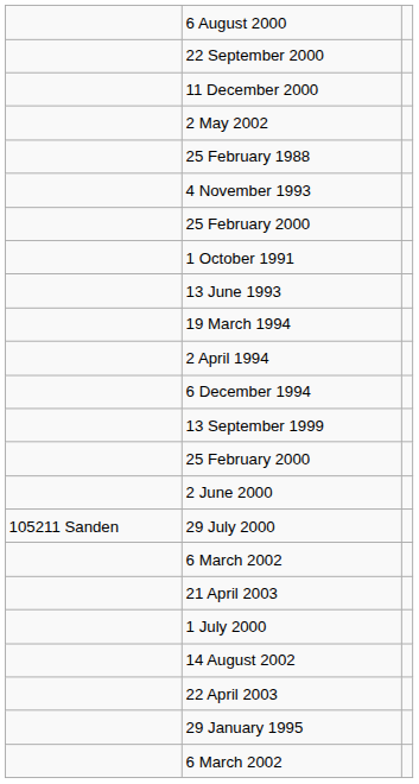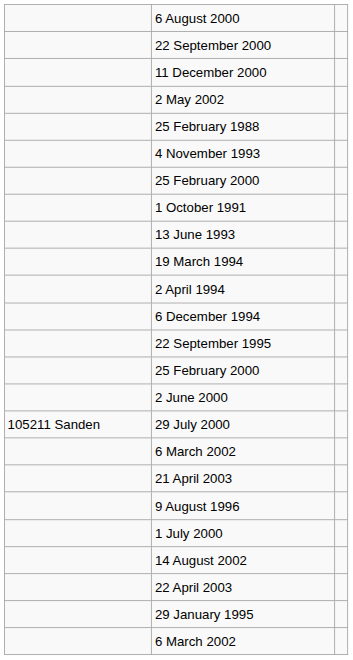 <table class="wikitable" style="font-size: 89%; float: left; width: 26em; margin-right: 1em; height: 700px">
 <tr>
 <td></td>
 <td>6 August 2000</td>
 <td></td>
 </tr>
 <tr>
 <td></td>
 <td>22 September 2000</td>
 <td></td>
 </tr>
 <tr>
 <td></td>
 <td>11 December 2000</td>
 <td></td>
 </tr>
 <tr>
 <td></td>
 <td>2 May 2002</td>
 <td></td>
 </tr>
 <tr>
 <td></td>
 <td>25 February 1988</td>
 <td></td>
 </tr>
 <tr>
 <td></td>
 <td>4 November 1993</td>
 <td></td>
 </tr>
 <tr>
 <td></td>
 <td>25 February 2000</td>
 <td></td>
 </tr>
 <tr>
 <td></td>
 <td>1 October 1991</td>
 <td></td>
 </tr>
 <tr>
 <td></td>
 <td>13 June 1993</td>
 <td></td>
 </tr>
 <tr>
 <td></td>
 <td>19 March 1994</td>
 <td></td>
 </tr>
 <tr>
 <td></td>
 <td>2 April 1994</td>
 <td></td>
 </tr>
 <tr>
 <td></td>
 <td>6 December 1994</td>
 <td></td>
 </tr>
 <tr>
 <td></td>
-<td>13 September 1999</td>
+<td>22 September 1995</td>
 <td></td>
 </tr>
 <tr>
 <td></td>
 <td>25 February 2000</td>
 <td></td>
 </tr>
 <tr>
 <td></td>
 <td>2 June 2000</td>
 <td></td>
 </tr>
 <tr>
 <td>105211 Sanden</td>
 <td>29 July 2000</td>
 <td></td>
 </tr>
 <tr>
 <td></td>
 <td>6 March 2002</td>
 <td></td>
 </tr>
 <tr>
 <td></td>
 <td>21 April 2003</td>
 <td></td>
 </tr>
 <tr>
 <td></td>
+<td>9 August 1996</td>
+<td> </td>
+</tr>
+<tr>
+<td></td>
 <td>1 July 2000</td>
 <td></td>
 </tr>
 <tr>
 <td></td>
 <td>14 August 2002</td>
 <td></td>
 </tr>
 <tr>
 <td></td>
 <td>22 April 2003</td>
 <td></td>
 </tr>
 <tr>
 <td></td>
 <td>29 January 1995</td>
 <td></td>
 </tr>
 <tr>
 <td></td>
 <td>6 March 2002</td>
 <td></td>
 </tr>
 </table>
